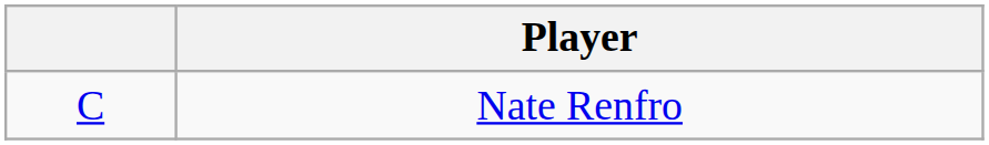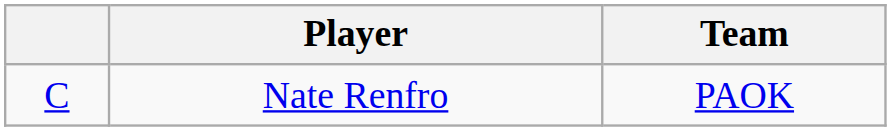 <table class="wikitable" style="text-align: center;" width="60%">
 <tr>
 <th style="text-align:center;"></th>
 <th style="text-align:center;">Player</th>
+<th style="text-align:center;">Team</th>
 </tr>
 <tr>
 <td style="text-align:center;"><a href='#'>C</a></td>
 <td> <a href='#'>Nate Renfro</a></td>
+<td><a href='#'>PAOK</a></td>
 </tr>
 </table>
